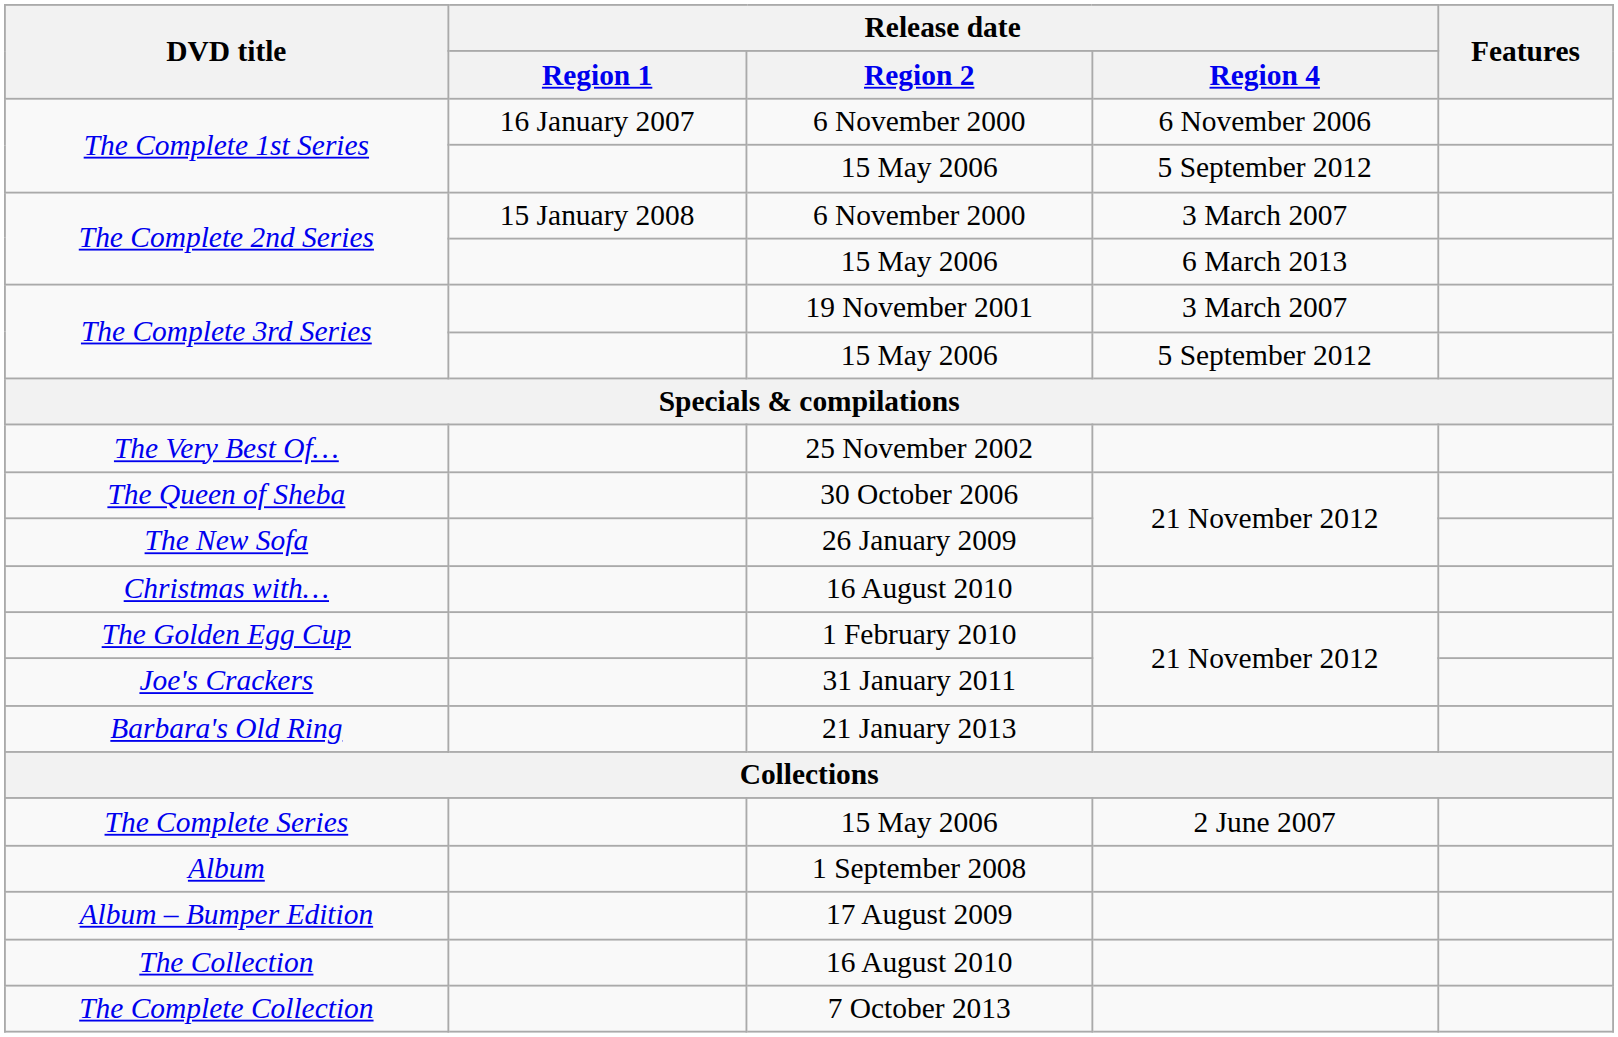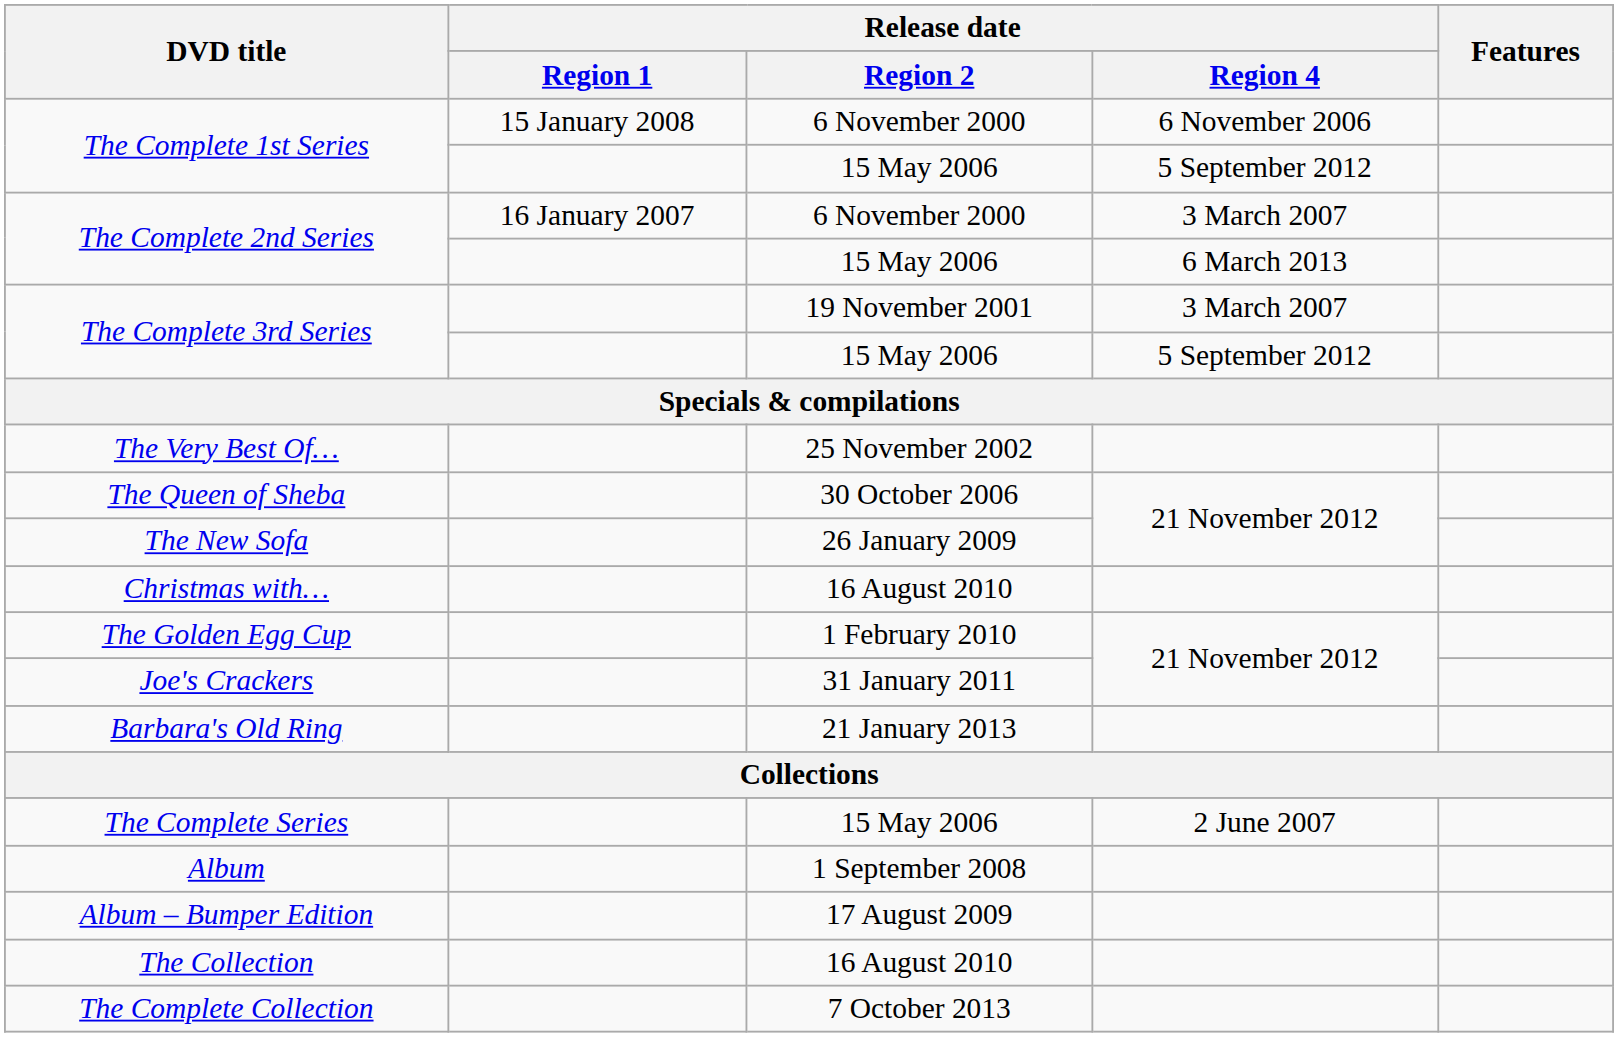 <table class="wikitable" style="width:99%; text-align:center;">
 <tr>
 <th rowspan="2">DVD title</th>
 <th colspan="3">Release date</th>
 <th rowspan="2">Features</th>
 </tr>
 <tr>
 <th><a href='#'>Region 1</a></th>
 <th><a href='#'>Region 2</a></th>
 <th><a href='#'>Region 4</a></th>
 </tr>
 <tr>
 <td rowspan="2"><em><a href='#'>The Complete 1st Series</a></em></td>
-<td>16 January 2007</td>
+<td>15 January 2008</td>
 <td>6 November 2000</td>
 <td>6 November 2006</td>
 <td></td>
 </tr>
 <tr>
 <td></td>
 <td>15 May 2006</td>
 <td>5 September 2012</td>
 <td></td>
 </tr>
 <tr>
 <td rowspan="2"><em><a href='#'>The Complete 2nd Series</a></em></td>
-<td>15 January 2008</td>
+<td>16 January 2007</td>
 <td>6 November 2000</td>
 <td>3 March 2007</td>
 <td></td>
 </tr>
 <tr>
 <td></td>
 <td>15 May 2006</td>
 <td>6 March 2013</td>
 <td></td>
 </tr>
 <tr>
 <td rowspan="2"><em><a href='#'>The Complete 3rd Series</a></em></td>
 <td></td>
 <td>19 November 2001</td>
 <td>3 March 2007</td>
 <td></td>
 </tr>
 <tr>
 <td></td>
 <td>15 May 2006</td>
 <td>5 September 2012</td>
 <td></td>
 </tr>
 <tr>
 <th colspan="5">Specials & compilations</th>
 </tr>
 <tr>
 <td><em><a href='#'>The Very Best Of…</a></em></td>
 <td></td>
 <td>25 November 2002</td>
 <td></td>
 <td></td>
 </tr>
 <tr>
 <td><em><a href='#'>The Queen of Sheba</a></em></td>
 <td></td>
 <td>30 October 2006</td>
 <td rowspan="2">21 November 2012<br></td>
 <td></td>
 </tr>
 <tr>
 <td><em><a href='#'>The New Sofa</a></em></td>
 <td></td>
 <td>26 January 2009</td>
 <td></td>
 </tr>
 <tr>
 <td><em><a href='#'>Christmas with…</a></em></td>
 <td></td>
 <td>16 August 2010</td>
 <td></td>
 <td></td>
 </tr>
 <tr>
 <td><em><a href='#'>The Golden Egg Cup</a></em></td>
 <td></td>
 <td>1 February 2010</td>
 <td rowspan="2">21 November 2012<br></td>
 <td></td>
 </tr>
 <tr>
 <td><em><a href='#'>Joe's Crackers</a></em></td>
 <td></td>
 <td>31 January 2011</td>
 <td></td>
 </tr>
 <tr>
 <td><em><a href='#'>Barbara's Old Ring</a></em></td>
 <td></td>
 <td>21 January 2013</td>
 <td></td>
 <td></td>
 </tr>
 <tr>
 <th colspan="5">Collections</th>
 </tr>
 <tr>
 <td><em><a href='#'>The Complete Series</a></em></td>
 <td></td>
 <td>15 May 2006</td>
 <td>2 June 2007</td>
 <td></td>
 </tr>
 <tr>
 <td><em><a href='#'>Album</a></em></td>
 <td></td>
 <td>1 September 2008</td>
 <td></td>
 <td></td>
 </tr>
 <tr>
 <td><em><a href='#'>Album – Bumper Edition</a></em></td>
 <td></td>
 <td>17 August 2009</td>
 <td></td>
 <td></td>
 </tr>
 <tr>
 <td><em><a href='#'>The Collection</a></em></td>
 <td></td>
 <td>16 August 2010</td>
 <td></td>
 <td></td>
 </tr>
 <tr>
 <td><em><a href='#'>The Complete Collection</a></em></td>
 <td></td>
 <td>7 October 2013</td>
 <td></td>
 <td></td>
 </tr>
 </table>
